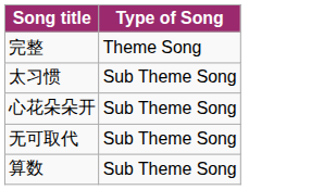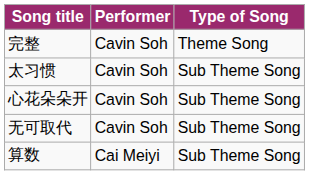 <table class="wikitable" align=center>
 <tr>
 <th style="background:#9A296D; color:white">Song title</th>
+<th style="background:#9A296D; color:white">Performer</th>
 <th style="background:#9A296D; color:white">Type of Song</th>
 </tr>
 <tr>
 <td>完整</td>
+<td>Cavin Soh</td>
 <td>Theme Song</td>
 </tr>
 <tr>
 <td>太习惯</td>
+<td>Cavin Soh</td>
 <td>Sub Theme Song</td>
 </tr>
 <tr>
 <td>心花朵朵开</td>
+<td>Cavin Soh</td>
 <td>Sub Theme Song</td>
 </tr>
 <tr>
 <td>无可取代</td>
+<td>Cavin Soh</td>
 <td>Sub Theme Song</td>
 </tr>
 <tr>
 <td>算数</td>
+<td>Cai Meiyi</td>
 <td>Sub Theme Song</td>
 </tr>
 </table>
